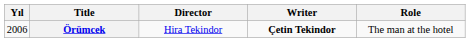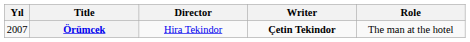 <table class="wikitable sortable plainrowheaders" style="text-align: center;">
 <tr>
 <th scope="col">Yıl</th>
 <th scope="col" style="width: 10em;">Title</th>
 <th scope="col" style="width: 10em;">Director</th>
 <th scope="col" style="width: 10em;">Writer</th>
 <th scope="col" style="width: 10em;">Role</th>
 </tr>
 <tr>
-<td>2006</td>
+<td>2007</td>
 <th scope="row"><a href='#'>Örümcek</a></th>
 <td><a href='#'>Hira Tekindor</a></td>
 <td><strong>Çetin Tekindor</strong></td>
 <td>The man at the hotel</td>
 </tr>
 </table>
